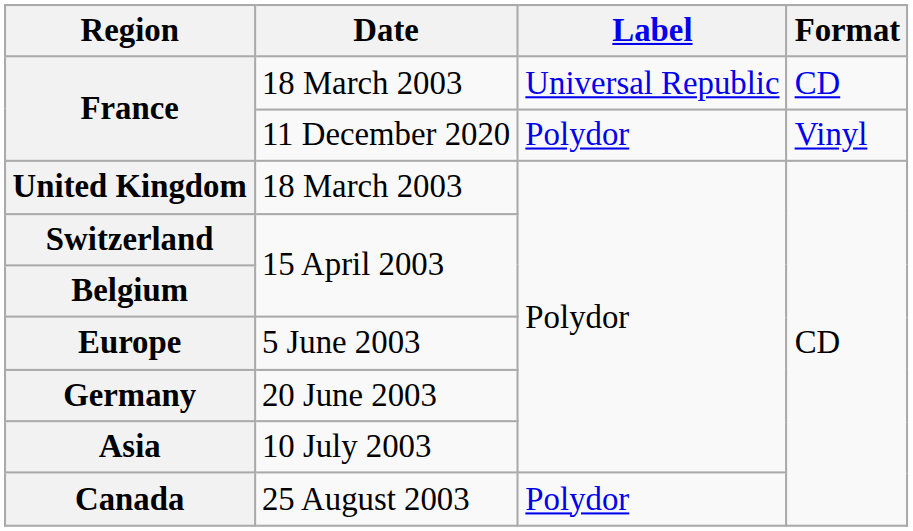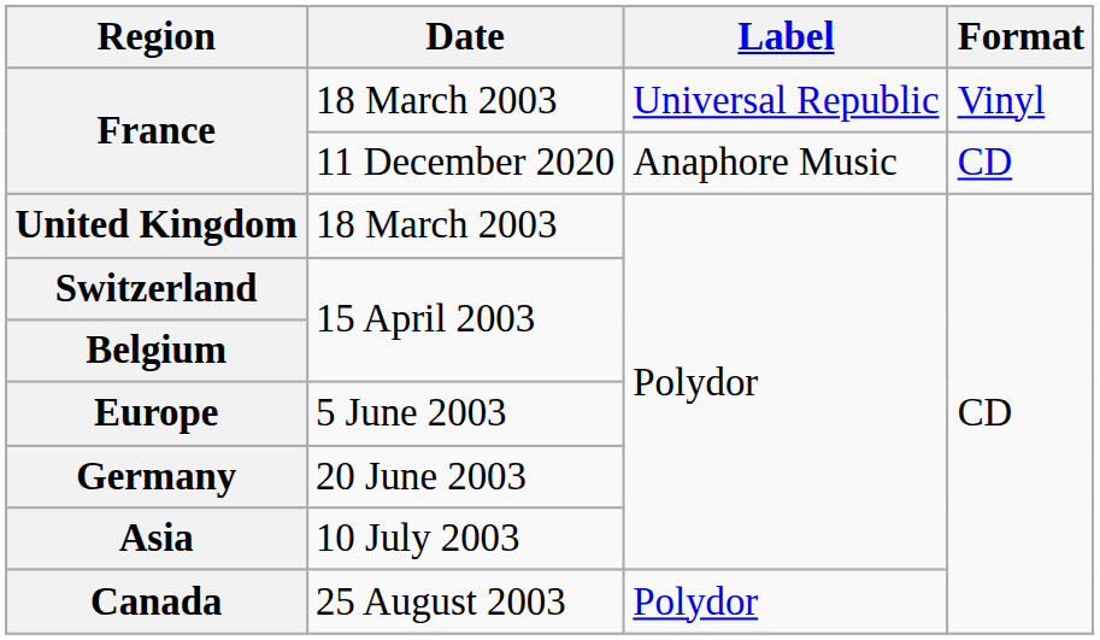 <table class="wikitable plainrowheaders">
 <tr>
 <th scope="col">Region</th>
 <th scope="col">Date</th>
 <th scope="col"><a href='#'>Label</a></th>
 <th scope="col">Format</th>
 </tr>
 <tr>
 <th scope="row" rowspan="2">France</th>
 <td>18 March 2003</td>
 <td><a href='#'>Universal Republic</a></td>
-<td><a href='#'>CD</a></td>
+<td><a href='#'>Vinyl</a></td>
 </tr>
 <tr>
 <td>11 December 2020</td>
-<td><a href='#'>Polydor</a></td>
-<td><a href='#'>Vinyl</a></td>
+<td>Anaphore Music</td>
+<td><a href='#'>CD</a></td>
 </tr>
 <tr>
 <th scope="row">United Kingdom</th>
 <td>18 March 2003</td>
 <td rowspan="6">Polydor</td>
 <td rowspan="7">CD</td>
 </tr>
 <tr>
 <th scope="row">Switzerland</th>
 <td rowspan="2">15 April 2003</td>
 </tr>
 <tr>
 <th scope="row">Belgium</th>
 </tr>
 <tr>
 <th scope="row">Europe</th>
 <td>5 June 2003</td>
 </tr>
 <tr>
 <th scope="row">Germany</th>
 <td>20 June 2003</td>
 </tr>
 <tr>
 <th scope="row">Asia</th>
 <td>10 July 2003</td>
 </tr>
 <tr>
 <th scope="row">Canada</th>
 <td>25 August 2003</td>
 <td><a href='#'>Polydor</a></td>
 </tr>
 </table>
